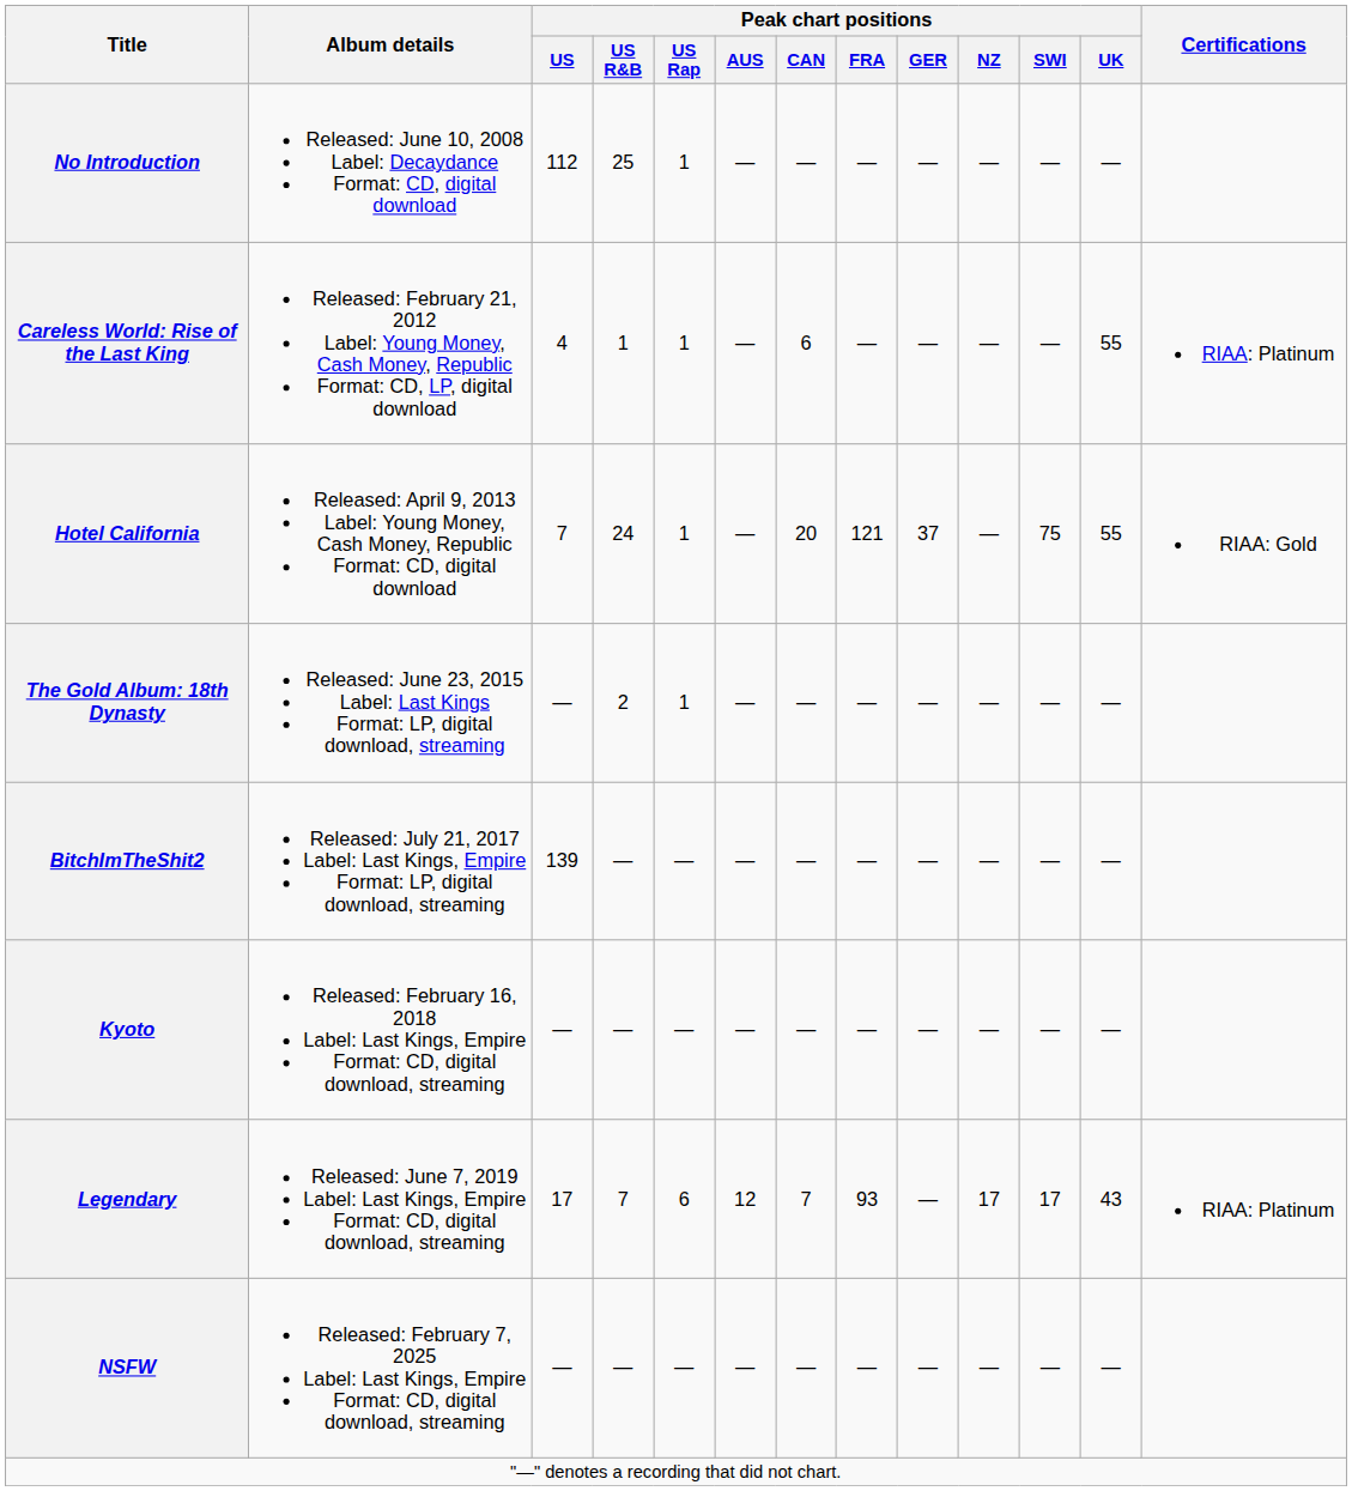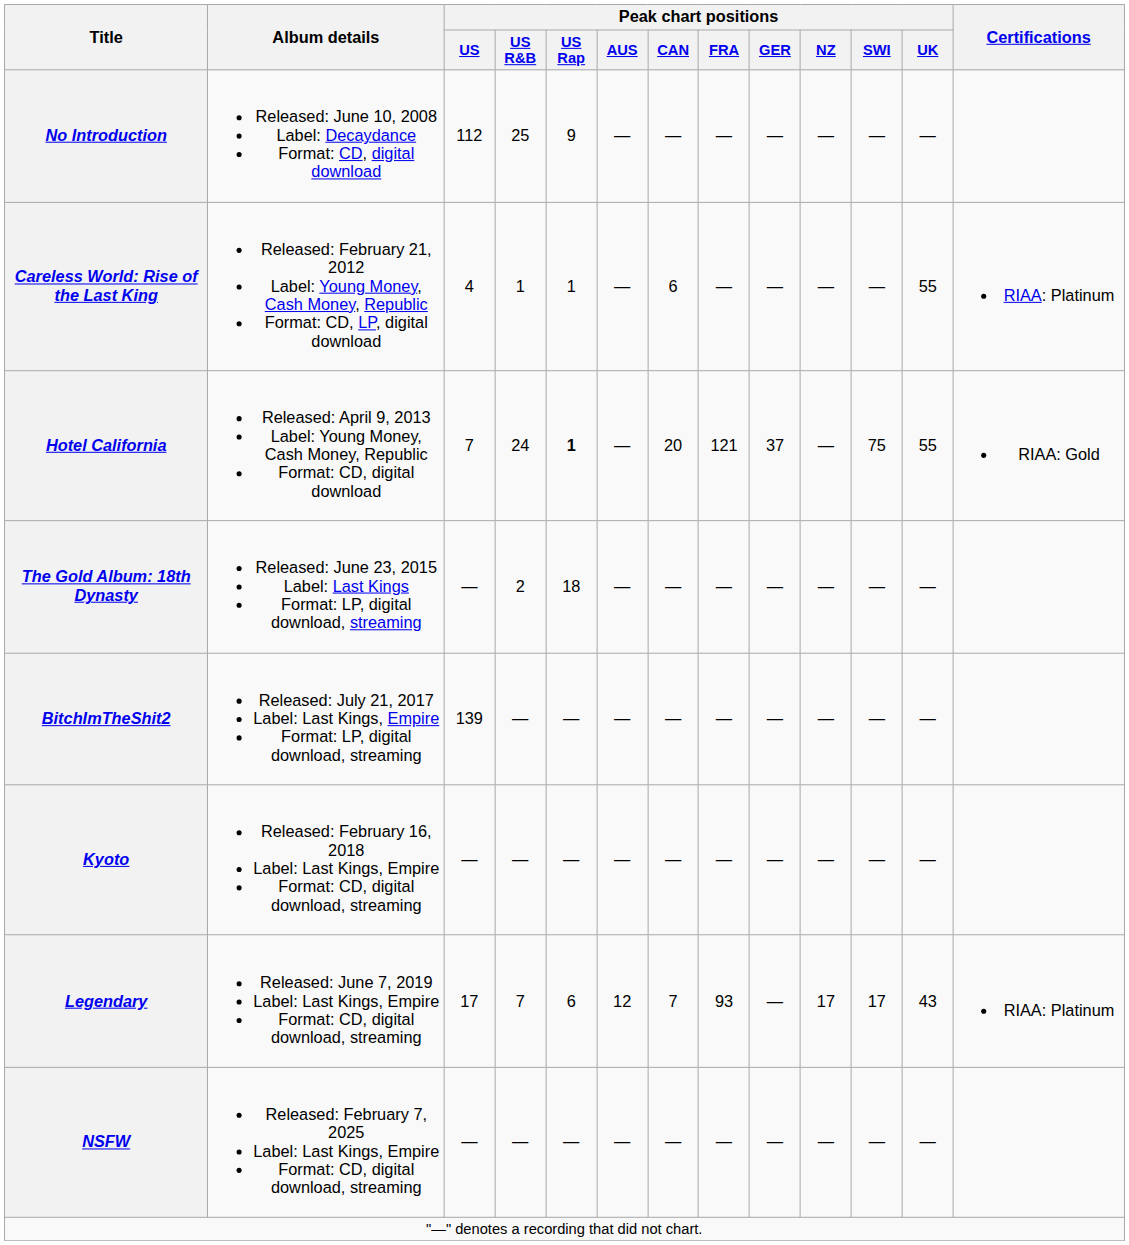 <table class="wikitable plainrowheaders" style="text-align:center;">
 <tr>
 <th scope="col" rowspan="2" style="width:12em;">Title</th>
 <th scope="col" rowspan="2" style="width:14em;">Album details</th>
 <th scope="col" colspan="10">Peak chart positions</th>
 <th scope="col" rowspan="2" style="width:10em;"><a href='#'>Certifications</a></th>
 </tr>
 <tr>
 <th scope="col" style="width:3em;font-size:90%;"><a href='#'>US</a><br></th>
 <th scope="col" style="width:3em;font-size:90%;"><a href='#'>US<br>R&B</a><br></th>
 <th scope="col" style="width:3em;font-size:90%;"><a href='#'>US<br>Rap</a><br></th>
 <th scope="col" style="width:3em;font-size:90%;"><a href='#'>AUS</a><br></th>
 <th scope="col" style="width:3em;font-size:90%;"><a href='#'>CAN</a><br></th>
 <th scope="col" style="width:3em;font-size:90%;"><a href='#'>FRA</a><br></th>
 <th scope="col" style="width:3em;font-size:90%;"><a href='#'>GER</a><br></th>
 <th scope="col" style="width:3em;font-size:90%;"><a href='#'>NZ</a><br></th>
 <th scope="col" style="width:3em;font-size:90%;"><a href='#'>SWI</a><br></th>
 <th scope="col" style="width:3em;font-size:90%;"><a href='#'>UK</a><br></th>
 </tr>
 <tr>
 <th scope="row"><em><a href='#'>No Introduction</a></em></th>
 <td><br><ul><li>Released: June 10, 2008</li><li>Label: <a href='#'>Decaydance</a></li><li>Format: <a href='#'>CD</a>, <a href='#'>digital download</a></li></ul></td>
 <td>112</td>
 <td>25</td>
-<td>1</td>
+<td>9</td>
 <td>—</td>
 <td>—</td>
 <td>—</td>
 <td>—</td>
 <td>—</td>
 <td>—</td>
 <td>—</td>
 <td></td>
 </tr>
 <tr>
 <th scope="row"><em><a href='#'>Careless World: Rise of the Last King</a></em></th>
 <td><br><ul><li>Released: February 21, 2012</li><li>Label: <a href='#'>Young Money</a>, <a href='#'>Cash Money</a>, <a href='#'>Republic</a></li><li>Format: CD, <a href='#'>LP</a>, digital download</li></ul></td>
 <td>4</td>
 <td>1</td>
 <td>1</td>
 <td>—</td>
 <td>6</td>
 <td>—</td>
 <td>—</td>
 <td>—</td>
 <td>—</td>
 <td>55</td>
 <td><br><ul><li><a href='#'>RIAA</a>: Platinum</li></ul></td>
 </tr>
 <tr>
 <th scope="row"><em><a href='#'>Hotel California</a></em></th>
 <td><br><ul><li>Released: April 9, 2013</li><li>Label: Young Money, Cash Money, Republic</li><li>Format: CD, digital download</li></ul></td>
 <td>7</td>
 <td>24</td>
-<td>1</td>
+<td><strong>1</strong></td>
 <td>—</td>
 <td>20</td>
 <td>121</td>
 <td>37</td>
 <td>—</td>
 <td>75</td>
 <td>55</td>
 <td><br><ul><li>RIAA: Gold</li></ul></td>
 </tr>
 <tr>
 <th scope="row"><em><a href='#'>The Gold Album: 18th Dynasty</a></em></th>
 <td><br><ul><li>Released: June 23, 2015</li><li>Label: <a href='#'>Last Kings</a></li><li>Format: LP, digital download, <a href='#'>streaming</a></li></ul></td>
 <td>—</td>
 <td>2</td>
-<td>1</td>
+<td>18</td>
 <td>—</td>
 <td>—</td>
 <td>—</td>
 <td>—</td>
 <td>—</td>
 <td>—</td>
 <td>—</td>
 <td></td>
 </tr>
 <tr>
 <th scope="row"><em><a href='#'>BitchImTheShit2</a></em></th>
 <td><br><ul><li>Released: July 21, 2017</li><li>Label: Last Kings, <a href='#'>Empire</a></li><li>Format: LP, digital download, streaming</li></ul></td>
 <td>139</td>
 <td>—</td>
 <td>—</td>
 <td>—</td>
 <td>—</td>
 <td>—</td>
 <td>—</td>
 <td>—</td>
 <td>—</td>
 <td>—</td>
 <td></td>
 </tr>
 <tr>
 <th scope="row"><em><a href='#'>Kyoto</a></em></th>
 <td><br><ul><li>Released: February 16, 2018</li><li>Label: Last Kings, Empire</li><li>Format: CD, digital download, streaming</li></ul></td>
 <td>—</td>
 <td>—</td>
 <td>—</td>
 <td>—</td>
 <td>—</td>
 <td>—</td>
 <td>—</td>
 <td>—</td>
 <td>—</td>
 <td>—</td>
 <td></td>
 </tr>
 <tr>
 <th scope="row"><em><a href='#'>Legendary</a></em></th>
 <td><br><ul><li>Released: June 7, 2019</li><li>Label: Last Kings, Empire</li><li>Format: CD, digital download, streaming</li></ul></td>
 <td>17</td>
 <td>7</td>
 <td>6</td>
 <td>12</td>
 <td>7</td>
 <td>93</td>
 <td>—</td>
 <td>17</td>
 <td>17</td>
 <td>43</td>
 <td><br><ul><li>RIAA: Platinum</li></ul></td>
 </tr>
 <tr>
 <th scope="row"><em><a href='#'>NSFW</a></em></th>
 <td><br><ul><li>Released: February 7, 2025</li><li>Label: Last Kings, Empire</li><li>Format: CD, digital download, streaming</li></ul></td>
 <td>—</td>
 <td>—</td>
 <td>—</td>
 <td>—</td>
 <td>—</td>
 <td>—</td>
 <td>—</td>
 <td>—</td>
 <td>—</td>
 <td>—</td>
 <td></td>
 </tr>
 <tr>
 <td colspan="14" style="font-size:90%">"—" denotes a recording that did not chart.</td>
 </tr>
 </table>
